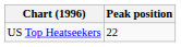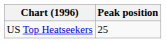 <table class="wikitable">
 <tr>
 <th>Chart (1996)</th>
 <th>Peak position</th>
 </tr>
 <tr>
 <td>US <a href='#'>Top Heatseekers</a></td>
-<td>22</td>
+<td>25</td>
 </tr>
 </table>
